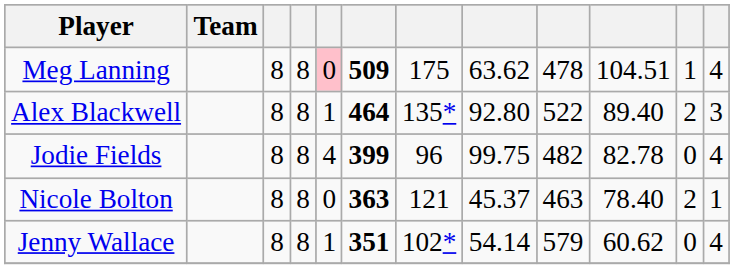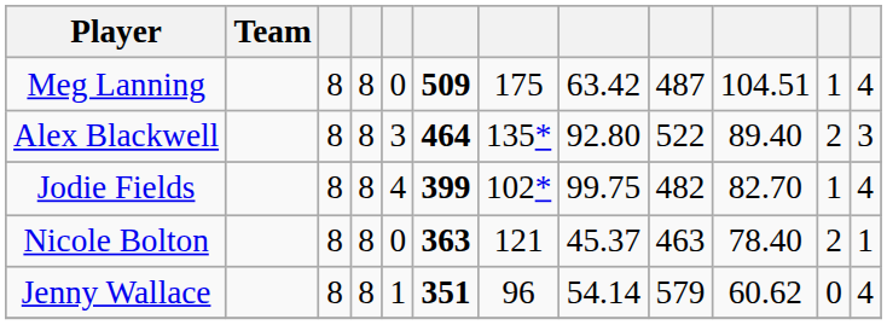 <table class="wikitable sortable" style="text-align:center">
 <tr>
 <th class="unsortable">Player</th>
 <th>Team</th>
 <th></th>
 <th></th>
 <th></th>
 <th></th>
 <th></th>
 <th></th>
 <th></th>
 <th></th>
 <th></th>
 <th></th>
 </tr>
 <tr>
 <td><a href='#'>Meg Lanning</a></td>
 <td style="text-align:left;"></td>
 <td>8</td>
 <td>8</td>
-<td style="background: pink;">0</td>
+<td>0</td>
 <td><strong>509</strong></td>
 <td>175</td>
-<td>63.62</td>
-<td>478</td>
+<td>63.42</td>
+<td>487</td>
 <td>104.51</td>
 <td>1</td>
 <td>4</td>
 </tr>
 <tr>
 <td><a href='#'>Alex Blackwell</a></td>
 <td style="text-align:left;"></td>
 <td>8</td>
 <td>8</td>
-<td>1</td>
+<td>3</td>
 <td><strong>464</strong></td>
 <td>135<a href='#'>*</a></td>
 <td>92.80</td>
 <td>522</td>
 <td>89.40</td>
 <td>2</td>
 <td>3</td>
 </tr>
 <tr>
 <td><a href='#'>Jodie Fields</a></td>
 <td style="text-align:left;"></td>
 <td>8</td>
 <td>8</td>
 <td>4</td>
 <td><strong>399</strong></td>
-<td>96</td>
+<td>102<a href='#'>*</a></td>
 <td>99.75</td>
 <td>482</td>
-<td>82.78</td>
-<td>0</td>
+<td>82.70</td>
+<td>1</td>
 <td>4</td>
 </tr>
 <tr>
 <td><a href='#'>Nicole Bolton</a></td>
 <td style="text-align:left;"></td>
 <td>8</td>
 <td>8</td>
 <td>0</td>
 <td><strong>363</strong></td>
 <td>121</td>
 <td>45.37</td>
 <td>463</td>
 <td>78.40</td>
 <td>2</td>
 <td>1</td>
 </tr>
 <tr>
 <td><a href='#'>Jenny Wallace</a></td>
 <td style="text-align:left;"></td>
 <td>8</td>
 <td>8</td>
 <td>1</td>
 <td><strong>351</strong></td>
-<td>102<a href='#'>*</a></td>
+<td>96</td>
 <td>54.14</td>
 <td>579</td>
 <td>60.62</td>
 <td>0</td>
 <td>4</td>
 </tr>
 <tr>
 </tr>
 </table>
